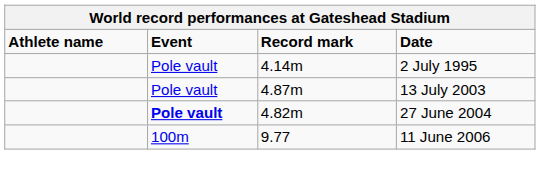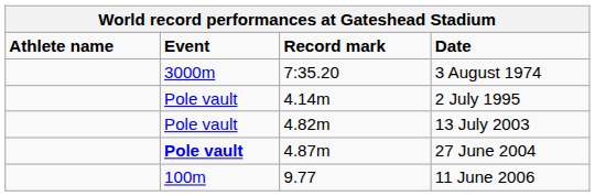 <table class="wikitable" style="float: right; margin-left: 2em; width: 40%; font-size: 90%;" cellspacing="3">
 <tr>
 <th colspan="4">World record performances at Gateshead Stadium</th>
 </tr>
 <tr>
 <td><strong>Athlete name</strong></td>
 <td><strong>Event</strong></td>
 <td><strong>Record mark</strong></td>
 <td><strong>Date</strong></td>
 </tr>
 <tr>
 <td></td>
+<td><a href='#'>3000m</a></td>
+<td>7:35.20</td>
+<td>3 August 1974</td>
+</tr>
+<tr>
+<td></td>
 <td><a href='#'>Pole vault</a></td>
 <td>4.14m</td>
 <td>2 July 1995</td>
 </tr>
 <tr>
 <td></td>
 <td><a href='#'>Pole vault</a></td>
-<td>4.87m</td>
+<td>4.82m</td>
 <td>13 July 2003</td>
 </tr>
 <tr>
 <td></td>
 <td><strong><a href='#'>Pole vault</a></strong></td>
-<td>4.82m</td>
+<td>4.87m</td>
 <td>27 June 2004</td>
 </tr>
 <tr>
 <td></td>
 <td><a href='#'>100m</a></td>
 <td>9.77</td>
 <td>11 June 2006</td>
 </tr>
 </table>
